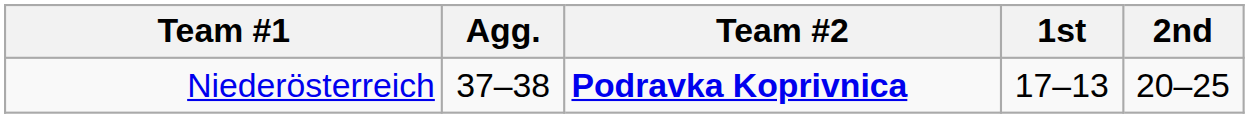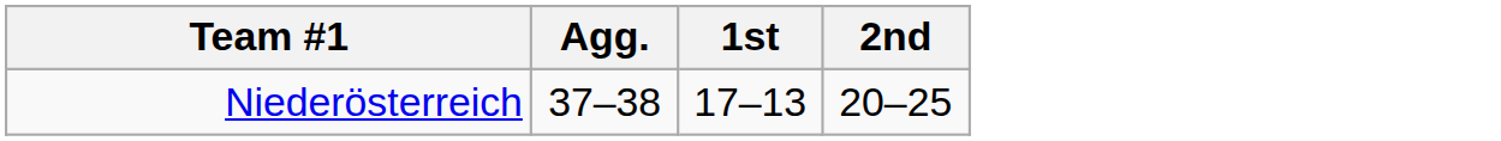 <table class=wikitable style="text-align:center">
 <tr>
 <th width=200>Team #1</th>
 <th width=50>Agg.</th>
-<th width=200>Team #2</th>
 <th width=50>1st</th>
 <th width=50>2nd</th>
 </tr>
 <tr>
 <td align=right><a href='#'>Niederösterreich</a> </td>
 <td>37–38</td>
-<td align=left> <strong><a href='#'>Podravka Koprivnica</a></strong></td>
 <td align=center>17–13</td>
 <td align=center>20–25</td>
 </tr>
 </table>
